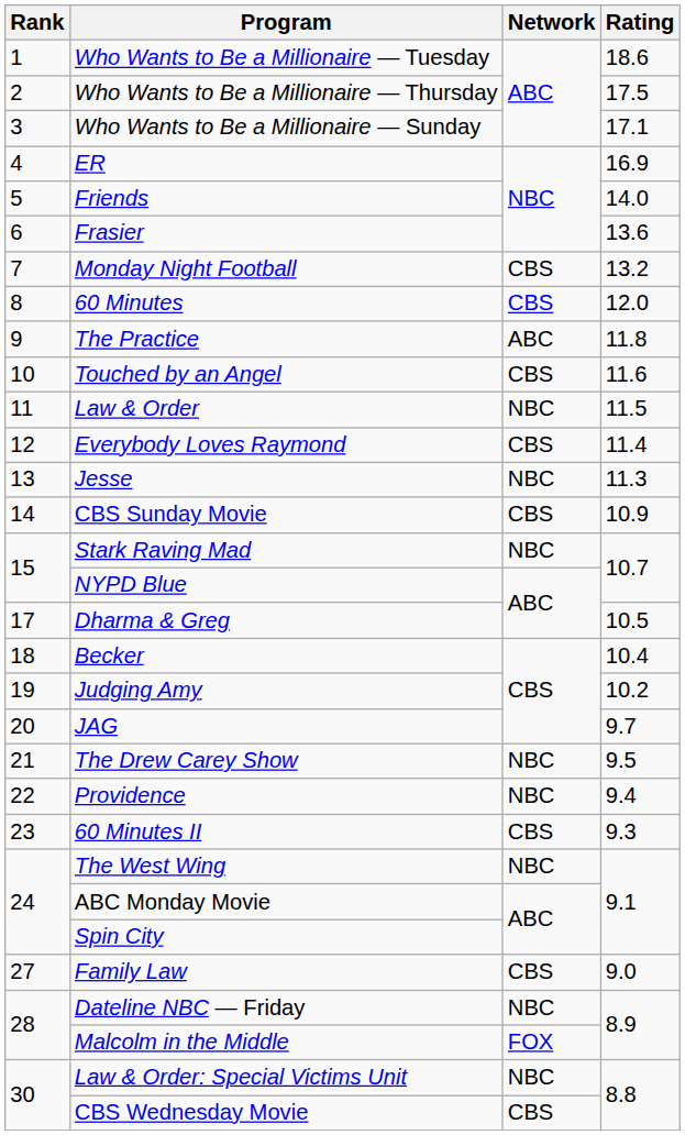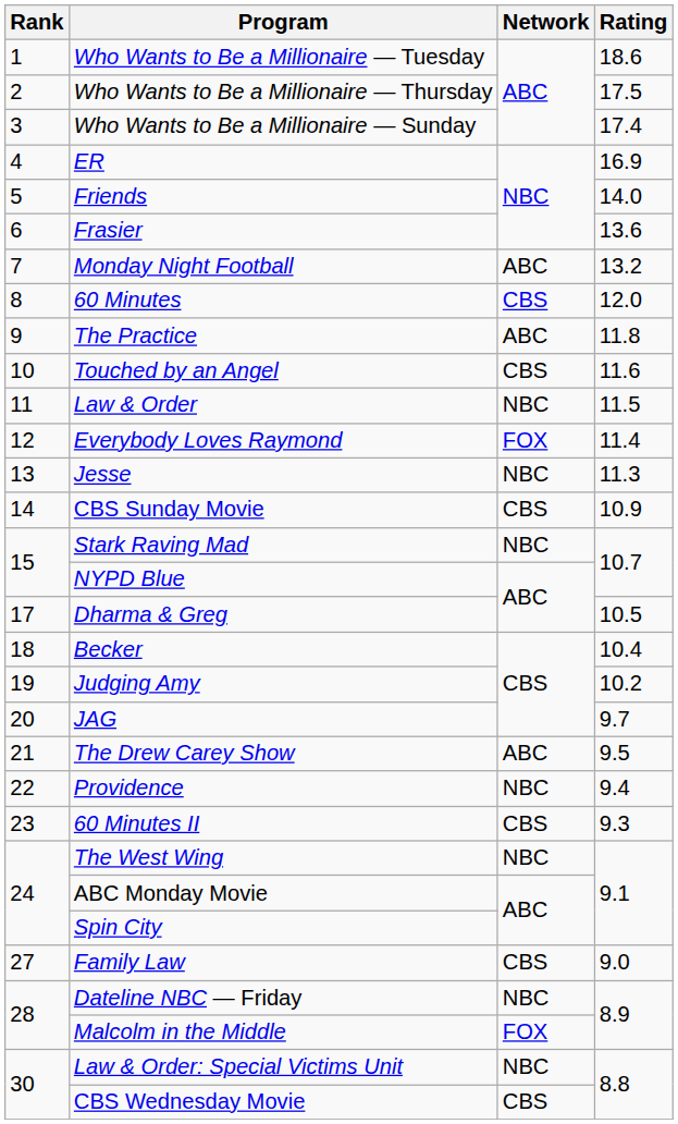 <table class="wikitable">
 <tr>
 <th>Rank</th>
 <th>Program</th>
 <th>Network</th>
 <th>Rating</th>
 </tr>
 <tr>
 <td>1</td>
 <td><em><a href='#'>Who Wants to Be a Millionaire</a></em> — Tuesday</td>
 <td rowspan="3"><a href='#'>ABC</a></td>
 <td>18.6</td>
 </tr>
 <tr>
 <td>2</td>
 <td><em>Who Wants to Be a Millionaire</em> — Thursday</td>
 <td>17.5</td>
 </tr>
 <tr>
 <td>3</td>
 <td><em>Who Wants to Be a Millionaire</em> — Sunday</td>
-<td>17.1</td>
+<td>17.4</td>
 </tr>
 <tr>
 <td>4</td>
 <td><em><a href='#'>ER</a></em></td>
 <td rowspan="3"><a href='#'>NBC</a></td>
 <td>16.9</td>
 </tr>
 <tr>
 <td>5</td>
 <td><em><a href='#'>Friends</a></em></td>
 <td>14.0</td>
 </tr>
 <tr>
 <td>6</td>
 <td><em><a href='#'>Frasier</a></em></td>
 <td>13.6</td>
 </tr>
 <tr>
 <td>7</td>
 <td><em><a href='#'>Monday Night Football</a></em></td>
-<td>CBS</td>
+<td>ABC</td>
 <td>13.2</td>
 </tr>
 <tr>
 <td>8</td>
 <td><em><a href='#'>60 Minutes</a></em></td>
 <td><a href='#'>CBS</a></td>
 <td>12.0</td>
 </tr>
 <tr>
 <td>9</td>
 <td><em><a href='#'>The Practice</a></em></td>
 <td>ABC</td>
 <td>11.8</td>
 </tr>
 <tr>
 <td>10</td>
 <td><em><a href='#'>Touched by an Angel</a></em></td>
 <td>CBS</td>
 <td>11.6</td>
 </tr>
 <tr>
 <td>11</td>
 <td><em><a href='#'>Law & Order</a></em></td>
 <td>NBC</td>
 <td>11.5</td>
 </tr>
 <tr>
 <td>12</td>
 <td><em><a href='#'>Everybody Loves Raymond</a></em></td>
-<td>CBS</td>
+<td><a href='#'>FOX</a></td>
 <td>11.4</td>
 </tr>
 <tr>
 <td>13</td>
 <td><em><a href='#'>Jesse</a></em></td>
 <td>NBC</td>
 <td>11.3</td>
 </tr>
 <tr>
 <td>14</td>
 <td><a href='#'>CBS Sunday Movie</a></td>
 <td>CBS</td>
 <td>10.9</td>
 </tr>
 <tr>
 <td rowspan="2">15</td>
 <td><em><a href='#'>Stark Raving Mad</a></em></td>
 <td>NBC</td>
 <td rowspan="2">10.7</td>
 </tr>
 <tr>
 <td><em><a href='#'>NYPD Blue</a></em></td>
 <td rowspan="2">ABC</td>
 </tr>
 <tr>
 <td>17</td>
 <td><em><a href='#'>Dharma & Greg</a></em></td>
 <td>10.5</td>
 </tr>
 <tr>
 <td>18</td>
 <td><em><a href='#'>Becker</a></em></td>
 <td rowspan="3">CBS</td>
 <td>10.4</td>
 </tr>
 <tr>
 <td>19</td>
 <td><em><a href='#'>Judging Amy</a></em></td>
 <td>10.2</td>
 </tr>
 <tr>
 <td>20</td>
 <td><em><a href='#'>JAG</a></em></td>
 <td>9.7</td>
 </tr>
 <tr>
 <td>21</td>
 <td><em><a href='#'>The Drew Carey Show</a></em></td>
-<td>NBC</td>
+<td>ABC</td>
 <td>9.5</td>
 </tr>
 <tr>
 <td>22</td>
 <td><em><a href='#'>Providence</a></em></td>
 <td>NBC</td>
 <td>9.4</td>
 </tr>
 <tr>
 <td>23</td>
 <td><em><a href='#'>60 Minutes II</a></em></td>
 <td>CBS</td>
 <td>9.3</td>
 </tr>
 <tr>
 <td rowspan="3">24</td>
 <td><em><a href='#'>The West Wing</a></em></td>
 <td>NBC</td>
 <td rowspan="3">9.1</td>
 </tr>
 <tr>
 <td>ABC Monday Movie</td>
 <td rowspan="2">ABC</td>
 </tr>
 <tr>
 <td><em><a href='#'>Spin City</a></em></td>
 </tr>
 <tr>
 <td>27</td>
 <td><em><a href='#'>Family Law</a></em></td>
 <td>CBS</td>
 <td>9.0</td>
 </tr>
 <tr>
 <td rowspan="2">28</td>
 <td><em><a href='#'>Dateline NBC</a></em> — Friday</td>
 <td>NBC</td>
 <td rowspan="2">8.9</td>
 </tr>
 <tr>
 <td><em><a href='#'>Malcolm in the Middle</a></em></td>
 <td><a href='#'>FOX</a></td>
 </tr>
 <tr>
 <td rowspan="2">30</td>
 <td><em><a href='#'>Law & Order: Special Victims Unit</a></em></td>
 <td>NBC</td>
 <td rowspan="2">8.8</td>
 </tr>
 <tr>
 <td><a href='#'>CBS Wednesday Movie</a></td>
 <td>CBS</td>
 </tr>
 </table>
